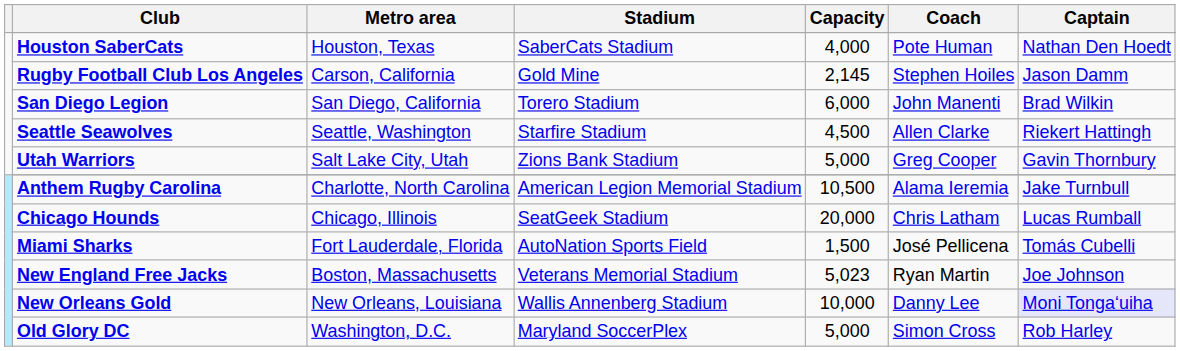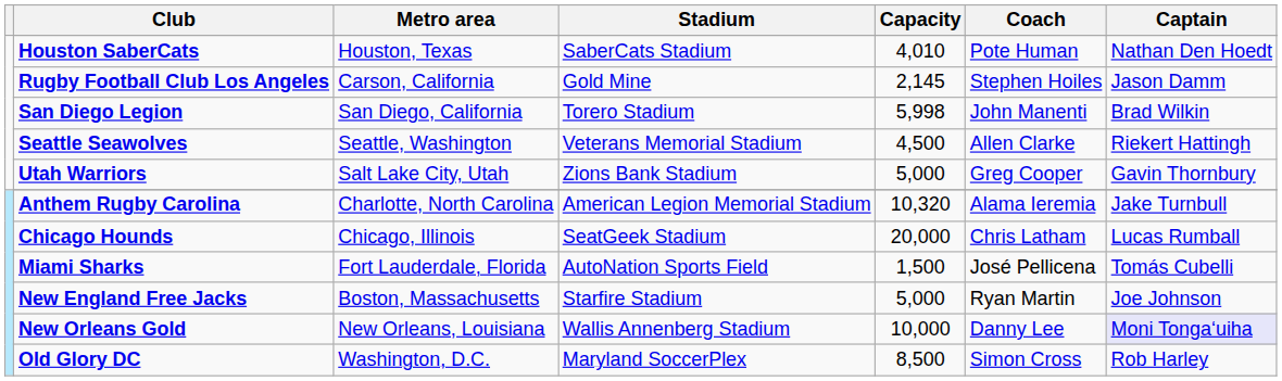 <table class="wikitable sortable">
 <tr>
 <th></th>
 <th>Club</th>
 <th>Metro area</th>
 <th>Stadium</th>
 <th>Capacity</th>
 <th>Coach</th>
 <th>Captain</th>
 </tr>
 <tr>
 <td rowspan="6" align=center></td>
 </tr>
 <tr>
 <td><strong><a href='#'>Houston SaberCats</a></strong></td>
 <td><a href='#'>Houston, Texas</a></td>
 <td><a href='#'>SaberCats Stadium</a></td>
-<td align="center">4,000</td>
+<td align="center">4,010</td>
 <td> <a href='#'>Pote Human</a></td>
 <td> <a href='#'>Nathan Den Hoedt</a></td>
 </tr>
 <tr>
 <td><strong><a href='#'>Rugby Football Club Los Angeles</a></strong></td>
 <td><a href='#'>Carson, California</a></td>
 <td style="padding-right:2px;"><a href='#'>Gold Mine</a></td>
 <td align="center">2,145</td>
 <td> <a href='#'>Stephen Hoiles</a></td>
 <td> <a href='#'>Jason Damm</a></td>
 </tr>
 <tr>
 <td><strong><a href='#'>San Diego Legion</a></strong></td>
 <td><a href='#'>San Diego, California</a></td>
 <td><a href='#'>Torero Stadium</a></td>
-<td style="text-align:center;">6,000</td>
+<td style="text-align:center;">5,998</td>
 <td> <a href='#'>John Manenti</a></td>
 <td> <a href='#'>Brad Wilkin</a></td>
 </tr>
 <tr>
 <td><strong><a href='#'>Seattle Seawolves</a></strong></td>
 <td><a href='#'>Seattle, Washington</a></td>
-<td><a href='#'>Starfire Stadium</a></td>
+<td><a href='#'>Veterans Memorial Stadium</a></td>
 <td style="text-align:center;">4,500</td>
 <td> <a href='#'>Allen Clarke</a></td>
 <td> <a href='#'>Riekert Hattingh</a></td>
 </tr>
 <tr>
 <td><strong><a href='#'>Utah Warriors</a></strong></td>
 <td><a href='#'>Salt Lake City, Utah</a></td>
 <td><a href='#'>Zions Bank Stadium</a></td>
 <td style="text-align:center;">5,000</td>
 <td> <a href='#'>Greg Cooper</a></td>
 <td> <a href='#'>Gavin Thornbury</a></td>
 </tr>
 <tr>
 <td rowspan="7" align=center style="background:#b5e9fd"></td>
 </tr>
 <tr>
 <td><strong><a href='#'>Anthem Rugby Carolina</a></strong></td>
 <td><a href='#'>Charlotte, North Carolina</a></td>
 <td><a href='#'>American Legion Memorial Stadium</a></td>
-<td align="center">10,500</td>
+<td align="center">10,320</td>
 <td> <a href='#'>Alama Ieremia</a></td>
 <td> <a href='#'>Jake Turnbull</a></td>
 </tr>
 <tr>
 <td><strong><a href='#'>Chicago Hounds</a></strong></td>
 <td><a href='#'>Chicago, Illinois</a></td>
 <td><a href='#'>SeatGeek Stadium</a></td>
 <td align="center">20,000</td>
 <td> <a href='#'>Chris Latham</a></td>
 <td> <a href='#'>Lucas Rumball</a></td>
 </tr>
 <tr>
 <td><strong><a href='#'>Miami Sharks</a></strong></td>
 <td><a href='#'>Fort Lauderdale, Florida</a></td>
 <td><a href='#'>AutoNation Sports Field</a></td>
 <td align="center">1,500</td>
 <td> José Pellicena</td>
 <td> <a href='#'>Tomás Cubelli</a></td>
 </tr>
 <tr>
 <td><strong><a href='#'>New England Free Jacks</a></strong></td>
 <td><a href='#'>Boston, Massachusetts</a></td>
-<td><a href='#'>Veterans Memorial Stadium</a></td>
-<td align="center">5,023</td>
+<td><a href='#'>Starfire Stadium</a></td>
+<td align="center">5,000</td>
 <td> Ryan Martin</td>
 <td> <a href='#'>Joe Johnson</a></td>
 </tr>
 <tr>
 <td><strong><a href='#'>New Orleans Gold</a></strong></td>
 <td><a href='#'>New Orleans, Louisiana</a></td>
 <td><a href='#'>Wallis Annenberg Stadium</a></td>
 <td align="center">10,000</td>
 <td> <a href='#'>Danny Lee</a></td>
 <td style="background: lavender;"> <a href='#'>Moni Tongaʻuiha</a></td>
 </tr>
 <tr>
 <td><strong><a href='#'>Old Glory DC</a></strong></td>
 <td><a href='#'>Washington, D.C.</a></td>
 <td><a href='#'>Maryland SoccerPlex</a></td>
-<td align="center">5,000</td>
+<td align="center">8,500</td>
 <td> <a href='#'>Simon Cross</a></td>
 <td> <a href='#'>Rob Harley</a></td>
 </tr>
 </table>
